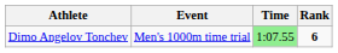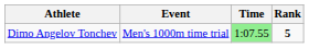 <table class=wikitable style="font-size:90%">
 <tr>
 <th>Athlete</th>
 <th>Event</th>
 <th>Time</th>
 <th>Rank</th>
 </tr>
 <tr align=center>
 <td align=left><a href='#'>Dimo Angelov Tonchev</a></td>
 <td align=left><a href='#'>Men's 1000m time trial</a></td>
 <td style="background: lightgreen;">1:07.55</td>
-<td><strong>6</strong></td>
+<td><strong>5</strong></td>
 </tr>
 </table>
